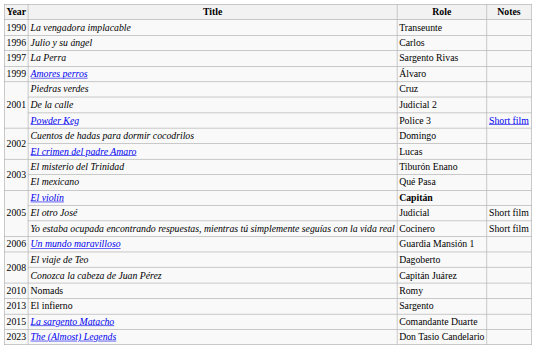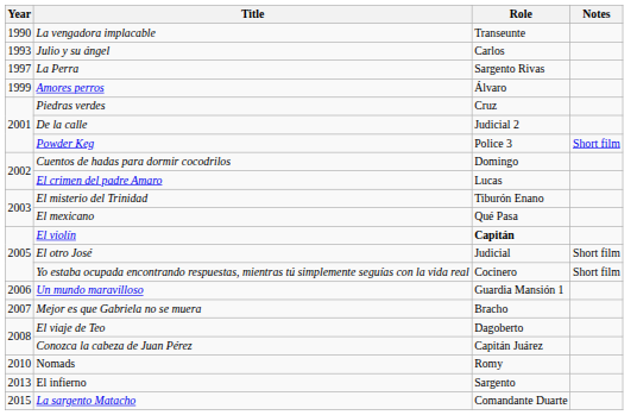 <table class="wikitable sortable">
 <tr>
 <th>Year</th>
 <th>Title</th>
 <th>Role</th>
 <th class="unsortable">Notes</th>
 </tr>
 <tr>
 <td>1990</td>
 <td><em>La vengadora implacable</em></td>
 <td>Transeunte</td>
 <td></td>
 </tr>
 <tr>
-<td>1996</td>
+<td>1993</td>
 <td><em>Julio y su ángel</em></td>
 <td>Carlos</td>
 <td></td>
 </tr>
 <tr>
 <td>1997</td>
 <td><em>La Perra</em></td>
 <td>Sargento Rivas</td>
 <td></td>
 </tr>
 <tr>
 <td>1999</td>
 <td><em><a href='#'>Amores perros</a></em></td>
 <td>Álvaro</td>
 <td></td>
 </tr>
 <tr>
 <td rowspan="3">2001</td>
 <td><em>Piedras verdes</em></td>
 <td>Cruz</td>
 <td></td>
 </tr>
 <tr>
 <td><em>De la calle</em></td>
 <td>Judicial 2</td>
 <td></td>
 </tr>
 <tr>
 <td><em><a href='#'>Powder Keg</a></em></td>
 <td>Police 3</td>
 <td><a href='#'>Short film</a></td>
 </tr>
 <tr>
 <td rowspan="2">2002</td>
 <td><em>Cuentos de hadas para dormir cocodrilos</em></td>
 <td>Domingo</td>
 <td></td>
 </tr>
 <tr>
 <td><em><a href='#'>El crimen del padre Amaro</a></em></td>
 <td>Lucas</td>
 <td></td>
 </tr>
 <tr>
 <td rowspan="2">2003</td>
 <td><em>El misterio del Trinidad</em></td>
 <td>Tiburón Enano</td>
 <td></td>
 </tr>
 <tr>
 <td><em>El mexicano</em></td>
 <td>Qué Pasa</td>
 <td></td>
 </tr>
 <tr>
 <td rowspan="3">2005</td>
 <td><em><a href='#'>El violín</a></em></td>
 <td><strong>Capitán</strong></td>
 <td></td>
 </tr>
 <tr>
 <td><em>El otro José</em></td>
 <td>Judicial</td>
 <td>Short film</td>
 </tr>
 <tr>
 <td><em>Yo estaba ocupada encontrando respuestas, mientras tú simplemente seguías con la vida real</em></td>
 <td>Cocinero</td>
 <td>Short film</td>
 </tr>
 <tr>
 <td>2006</td>
 <td><em><a href='#'>Un mundo maravilloso</a></em></td>
 <td>Guardia Mansión 1</td>
 <td></td>
 </tr>
 <tr>
+<td>2007</td>
+<td><em>Mejor es que Gabriela no se muera</em></td>
+<td>Bracho</td>
+<td></td>
+</tr>
+<tr>
 <td rowspan="2">2008</td>
 <td><em>El viaje de Teo</em></td>
 <td>Dagoberto</td>
 <td></td>
 </tr>
 <tr>
 <td><em>Conozca la cabeza de Juan Pérez</em></td>
 <td>Capitán Juárez</td>
 <td></td>
 </tr>
 <tr>
 <td>2010</td>
 <td>Nomads</td>
 <td>Romy</td>
 <td></td>
 </tr>
 <tr>
 <td>2013</td>
 <td>El infierno</td>
 <td>Sargento</td>
 <td></td>
 </tr>
 <tr>
 <td>2015</td>
 <td><em><a href='#'>La sargento Matacho</a></em></td>
 <td>Comandante Duarte</td>
 <td></td>
 </tr>
-<tr>
-<td>2023</td>
-<td><em><a href='#'>The (Almost) Legends</a></em></td>
-<td>Don Tasio Candelario</td>
-<td></td>
-</tr>
 </table>
